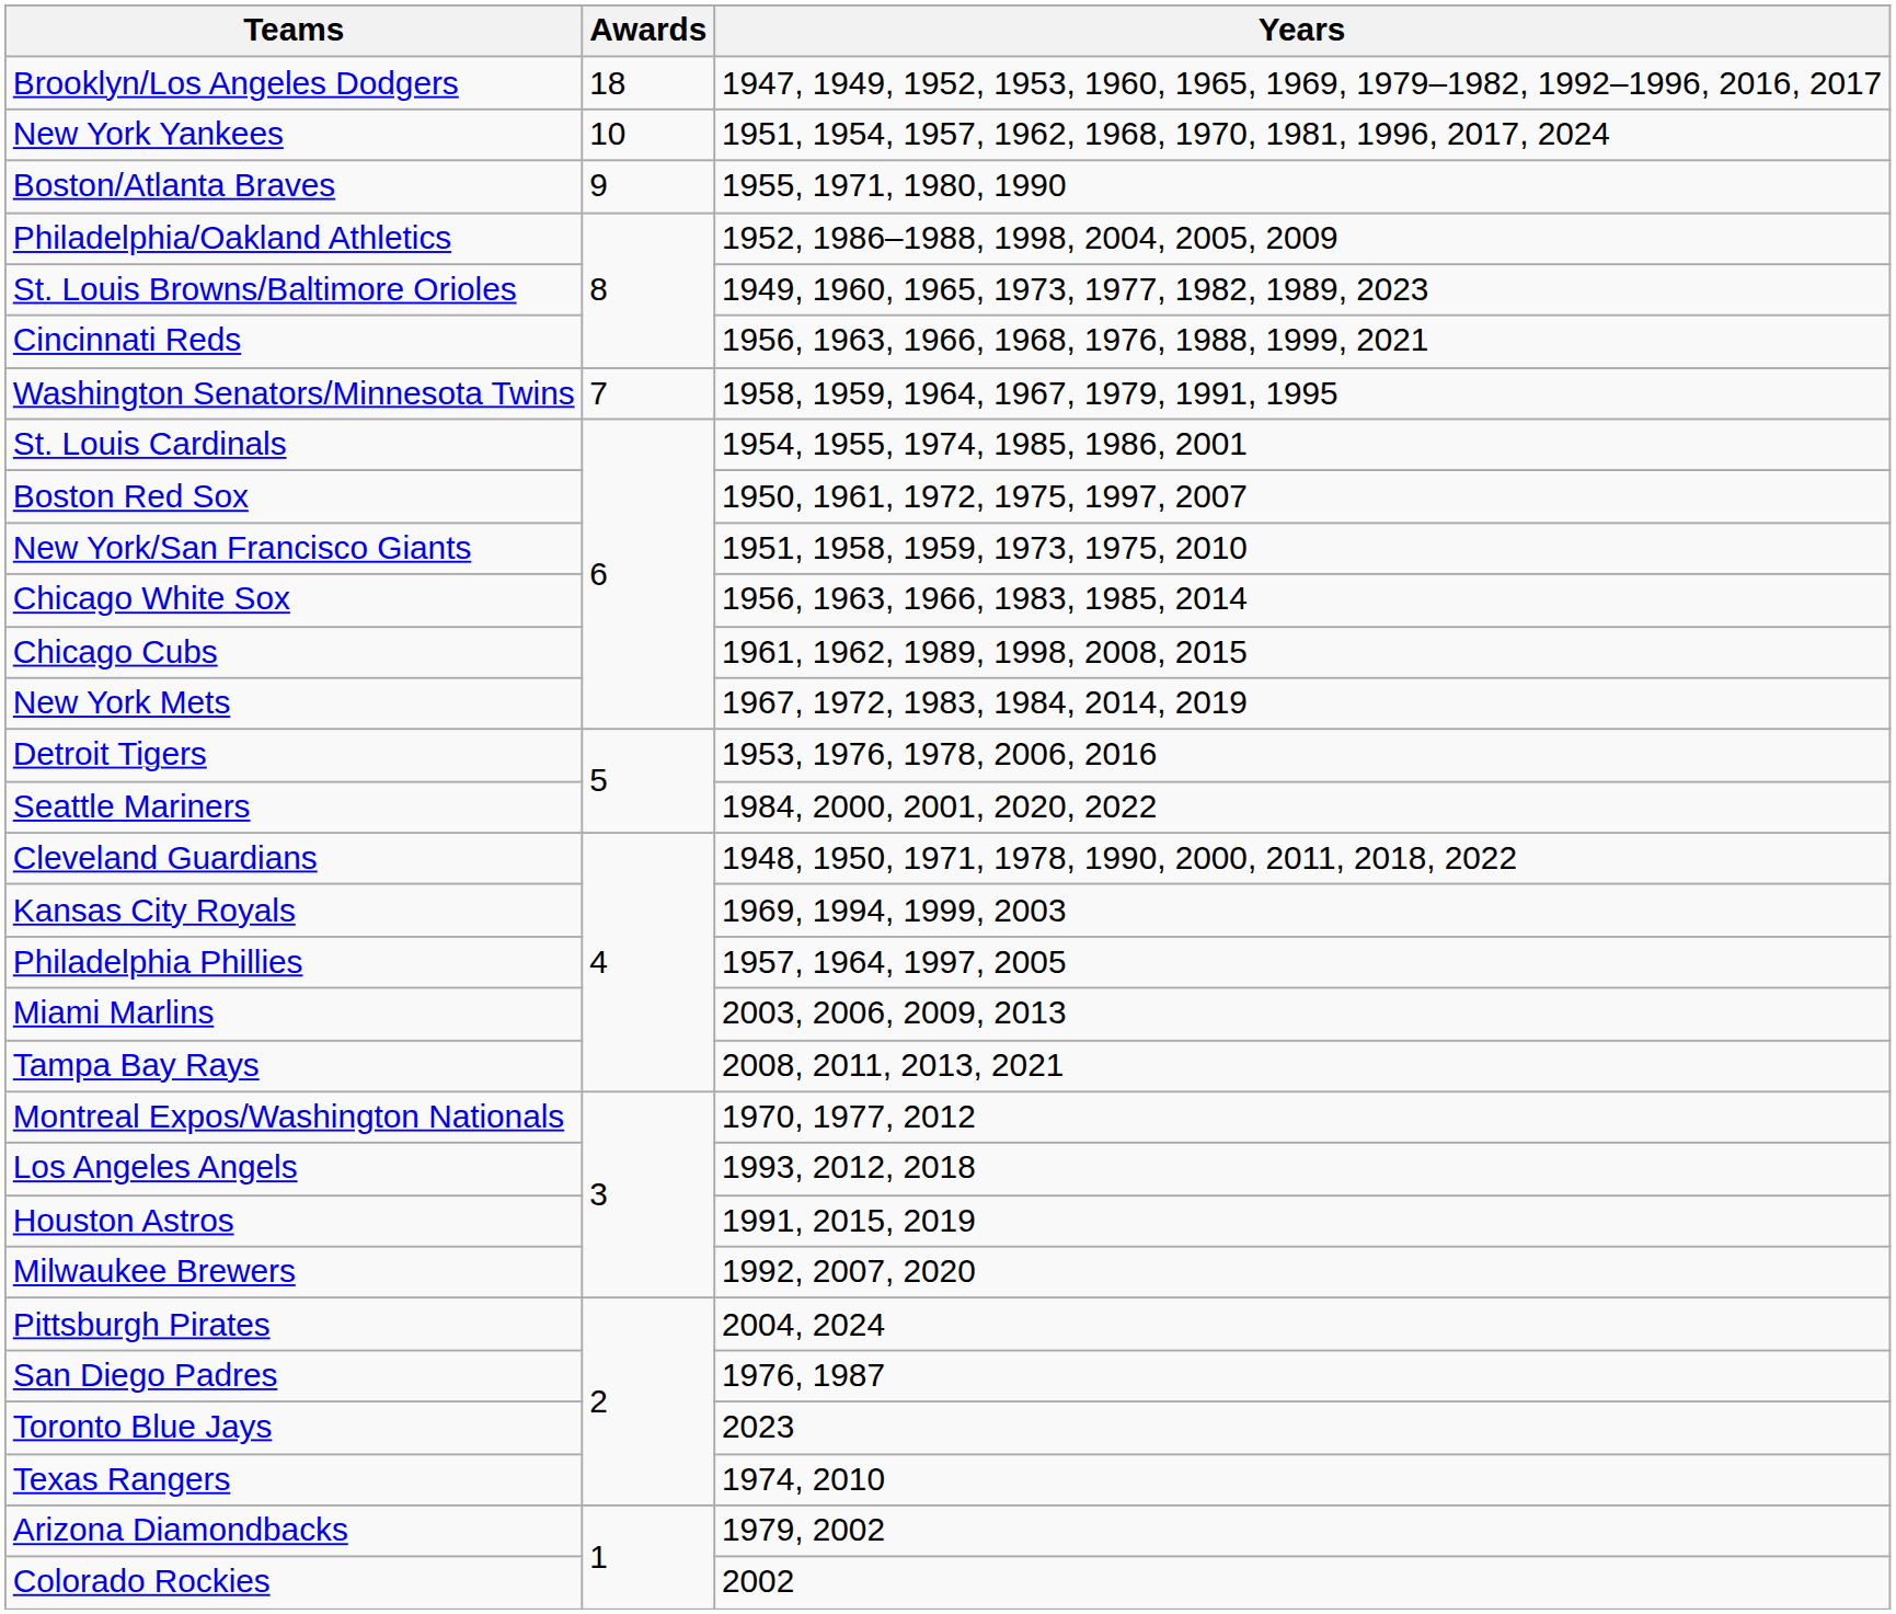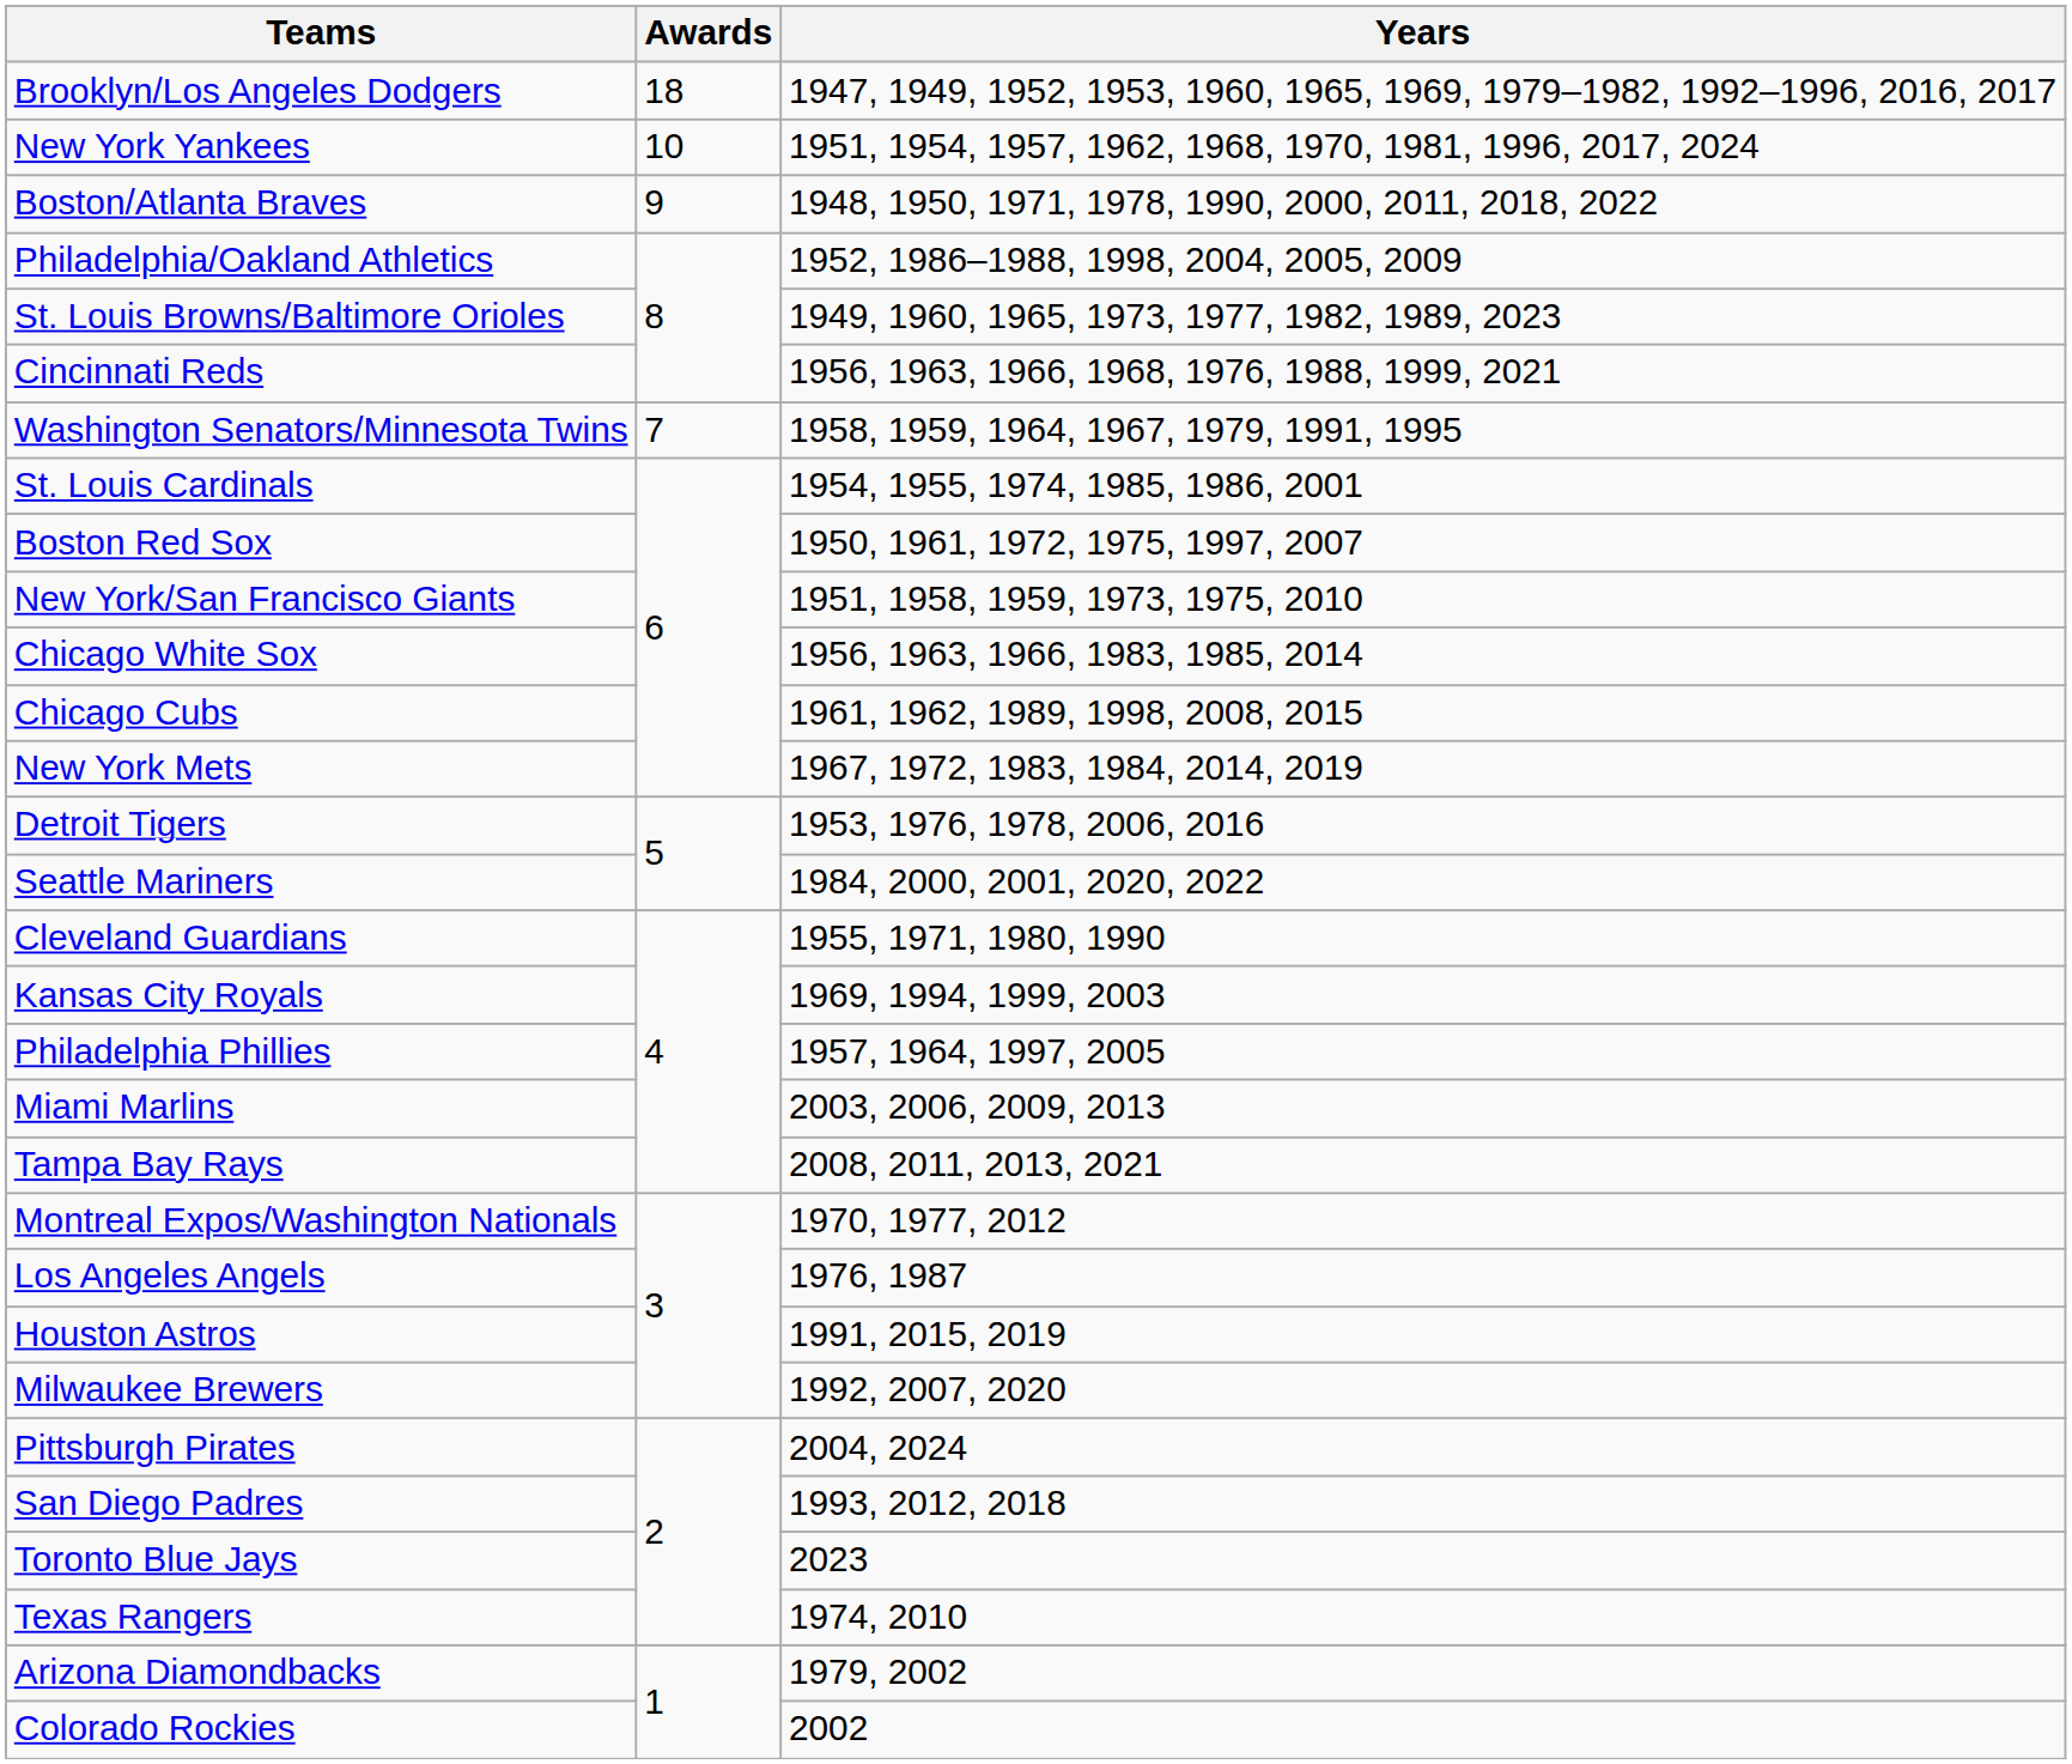 <table class="wikitable">
 <tr>
 <th>Teams</th>
 <th>Awards</th>
 <th>Years</th>
 </tr>
 <tr>
 <td><a href='#'>Brooklyn/Los Angeles Dodgers</a></td>
 <td>18</td>
 <td>1947, 1949, 1952, 1953, 1960, 1965, 1969, 1979–1982, 1992–1996, 2016, 2017</td>
 </tr>
 <tr>
 <td><a href='#'>New York Yankees</a></td>
 <td>10</td>
 <td>1951, 1954, 1957, 1962, 1968, 1970, 1981, 1996, 2017, 2024</td>
 </tr>
 <tr>
 <td><a href='#'>Boston/Atlanta Braves</a></td>
 <td>9</td>
-<td>1955, 1971, 1980, 1990</td>
+<td>1948, 1950, 1971, 1978, 1990, 2000, 2011, 2018, 2022</td>
 </tr>
 <tr>
 <td><a href='#'>Philadelphia/Oakland Athletics</a></td>
 <td rowspan="3">8</td>
 <td>1952, 1986–1988, 1998, 2004, 2005, 2009</td>
 </tr>
 <tr>
 <td><a href='#'>St. Louis Browns/Baltimore Orioles</a></td>
 <td>1949, 1960, 1965, 1973, 1977, 1982, 1989, 2023</td>
 </tr>
 <tr>
 <td><a href='#'>Cincinnati Reds</a></td>
 <td>1956, 1963, 1966, 1968, 1976, 1988, 1999, 2021</td>
 </tr>
 <tr>
 <td><a href='#'>Washington Senators/Minnesota Twins</a></td>
 <td>7</td>
 <td>1958, 1959, 1964, 1967, 1979, 1991, 1995</td>
 </tr>
 <tr>
 <td><a href='#'>St. Louis Cardinals</a></td>
 <td rowspan=6>6</td>
 <td>1954, 1955, 1974, 1985, 1986, 2001</td>
 </tr>
 <tr>
 <td><a href='#'>Boston Red Sox</a></td>
 <td>1950, 1961, 1972, 1975, 1997, 2007</td>
 </tr>
 <tr>
 <td><a href='#'>New York/San Francisco Giants</a></td>
 <td>1951, 1958, 1959, 1973, 1975, 2010</td>
 </tr>
 <tr>
 <td><a href='#'>Chicago White Sox</a></td>
 <td>1956, 1963, 1966, 1983, 1985, 2014</td>
 </tr>
 <tr>
 <td><a href='#'>Chicago Cubs</a></td>
 <td>1961, 1962, 1989, 1998, 2008, 2015</td>
 </tr>
 <tr>
 <td><a href='#'>New York Mets</a></td>
 <td>1967, 1972, 1983, 1984, 2014, 2019</td>
 </tr>
 <tr>
 <td><a href='#'>Detroit Tigers</a></td>
 <td rowspan=2>5</td>
 <td>1953, 1976, 1978, 2006, 2016</td>
 </tr>
 <tr>
 <td><a href='#'>Seattle Mariners</a></td>
 <td>1984, 2000, 2001, 2020, 2022</td>
 </tr>
 <tr>
 <td><a href='#'>Cleveland Guardians</a></td>
 <td rowspan=5>4</td>
-<td>1948, 1950, 1971, 1978, 1990, 2000, 2011, 2018, 2022</td>
+<td>1955, 1971, 1980, 1990</td>
 </tr>
 <tr>
 <td><a href='#'>Kansas City Royals</a></td>
 <td>1969, 1994, 1999, 2003</td>
 </tr>
 <tr>
 <td><a href='#'>Philadelphia Phillies</a></td>
 <td>1957, 1964, 1997, 2005</td>
 </tr>
 <tr>
 <td><a href='#'>Miami Marlins</a></td>
 <td>2003, 2006, 2009, 2013</td>
 </tr>
 <tr>
 <td><a href='#'>Tampa Bay Rays</a></td>
 <td>2008, 2011, 2013, 2021</td>
 </tr>
 <tr>
 <td><a href='#'>Montreal Expos/Washington Nationals</a></td>
 <td rowspan=4>3</td>
 <td>1970, 1977, 2012</td>
 </tr>
 <tr>
 <td><a href='#'>Los Angeles Angels</a></td>
-<td>1993, 2012, 2018</td>
+<td>1976, 1987</td>
 </tr>
 <tr>
 <td><a href='#'>Houston Astros</a></td>
 <td>1991, 2015, 2019</td>
 </tr>
 <tr>
 <td><a href='#'>Milwaukee Brewers</a></td>
 <td>1992, 2007, 2020</td>
 </tr>
 <tr>
 <td><a href='#'>Pittsburgh Pirates</a></td>
 <td rowspan="4">2</td>
 <td>2004, 2024</td>
 </tr>
 <tr>
 <td><a href='#'>San Diego Padres</a></td>
-<td>1976, 1987</td>
+<td>1993, 2012, 2018</td>
 </tr>
 <tr>
 <td><a href='#'>Toronto Blue Jays</a></td>
 <td>2023</td>
 </tr>
 <tr>
 <td><a href='#'>Texas Rangers</a></td>
 <td>1974, 2010</td>
 </tr>
 <tr>
 <td><a href='#'>Arizona Diamondbacks</a></td>
 <td rowspan="2">1</td>
 <td>1979, 2002</td>
 </tr>
 <tr>
 <td><a href='#'>Colorado Rockies</a></td>
 <td>2002</td>
 </tr>
 </table>
